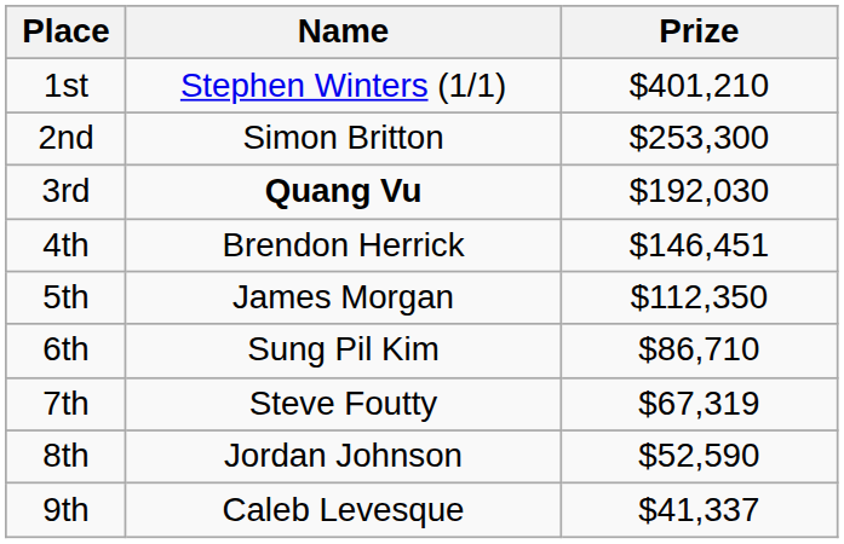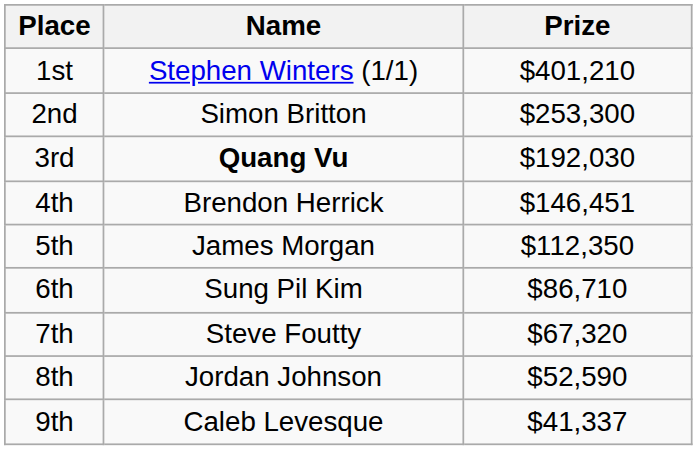 <table class="wikitable">
 <tr>
 <th width="50">Place</th>
 <th width="200">Name</th>
 <th width="125">Prize</th>
 </tr>
 <tr>
 <td align=center>1st</td>
 <td align=center> <a href='#'>Stephen Winters</a> (1/1)</td>
 <td align=center>$401,210</td>
 </tr>
 <tr>
 <td align=center>2nd</td>
 <td align=center> Simon Britton</td>
 <td align=center>$253,300</td>
 </tr>
 <tr>
 <td align=center>3rd</td>
 <td align=center><strong> Quang Vu</strong></td>
 <td align=center>$192,030</td>
 </tr>
 <tr>
 <td align=center>4th</td>
 <td align=center> Brendon Herrick</td>
 <td align=center>$146,451</td>
 </tr>
 <tr>
 <td align=center>5th</td>
 <td align=center> James Morgan</td>
 <td align=center>$112,350</td>
 </tr>
 <tr>
 <td align=center>6th</td>
 <td align=center> Sung Pil Kim</td>
 <td align=center>$86,710</td>
 </tr>
 <tr>
 <td align=center>7th</td>
 <td align=center> Steve Foutty</td>
-<td align=center>$67,319</td>
+<td align=center>$67,320</td>
 </tr>
 <tr>
 <td align=center>8th</td>
 <td align=center> Jordan Johnson</td>
 <td align=center>$52,590</td>
 </tr>
 <tr>
 <td align=center>9th</td>
 <td align=center> Caleb Levesque</td>
 <td align=center>$41,337</td>
 </tr>
 </table>
